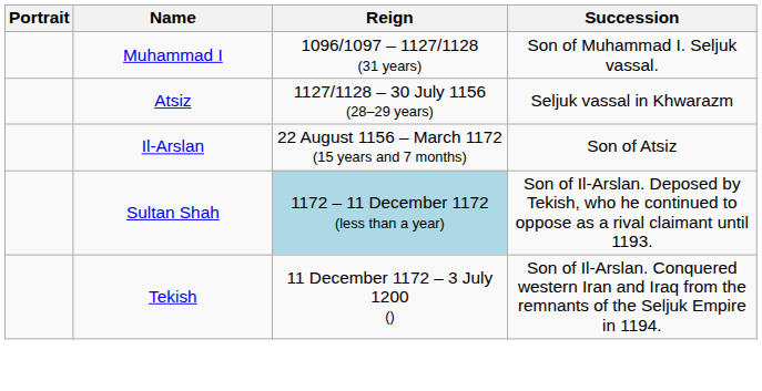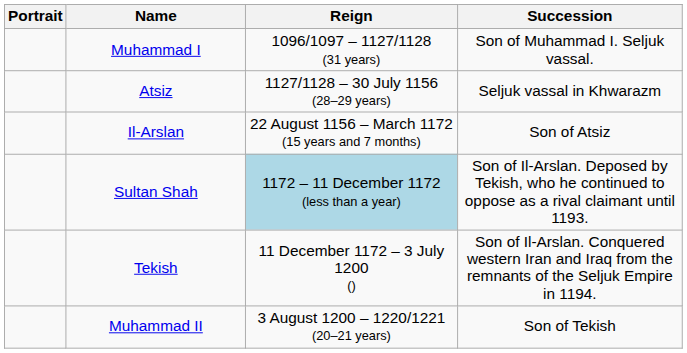 <table class="wikitable" style="text-align:center; width:80%;">
 <tr>
 <th width="7%">Portrait</th>
 <th width="27%">Name</th>
 <th width="32%">Reign</th>
 <th width="34%">Succession</th>
 </tr>
 <tr>
 <td></td>
 <td><a href='#'>Muhammad I</a></td>
 <td>1096/1097 – 1127/1128<br><small>(31 years)</small></td>
 <td>Son of Muhammad I. Seljuk vassal.</td>
 </tr>
 <tr>
 <td></td>
 <td><a href='#'>Atsiz</a></td>
 <td>1127/1128 – 30 July 1156<br><small>(28–29 years)</small></td>
 <td>Seljuk vassal in Khwarazm</td>
 </tr>
 <tr>
 <td></td>
 <td><a href='#'>Il-Arslan</a></td>
 <td>22 August 1156 – March 1172<br><small>(15 years and 7 months)</small></td>
 <td>Son of Atsiz</td>
 </tr>
 <tr>
 <td></td>
 <td><a href='#'>Sultan Shah</a></td>
 <td style="background: lightblue;">1172 – 11 December 1172<br><small>(less than a year)</small></td>
 <td>Son of Il-Arslan. Deposed by Tekish, who he continued to oppose as a rival claimant until 1193.</td>
 </tr>
 <tr>
 <td></td>
 <td><a href='#'>Tekish</a></td>
 <td>11 December 1172 – 3 July 1200<br><small>()</small></td>
 <td>Son of Il-Arslan. Conquered western Iran and Iraq from the remnants of the Seljuk Empire in 1194.</td>
 </tr>
+<tr>
+<td></td>
+<td><a href='#'>Muhammad II</a></td>
+<td>3 August 1200 – 1220/1221<br><small>(20–21 years)</small></td>
+<td>Son of Tekish</td>
+</tr>
 </table>
